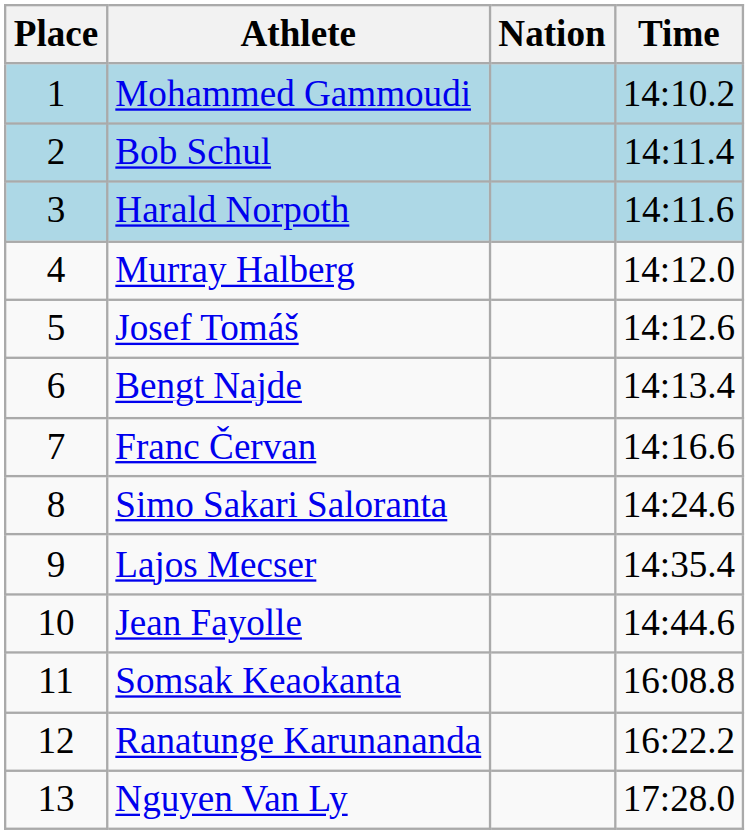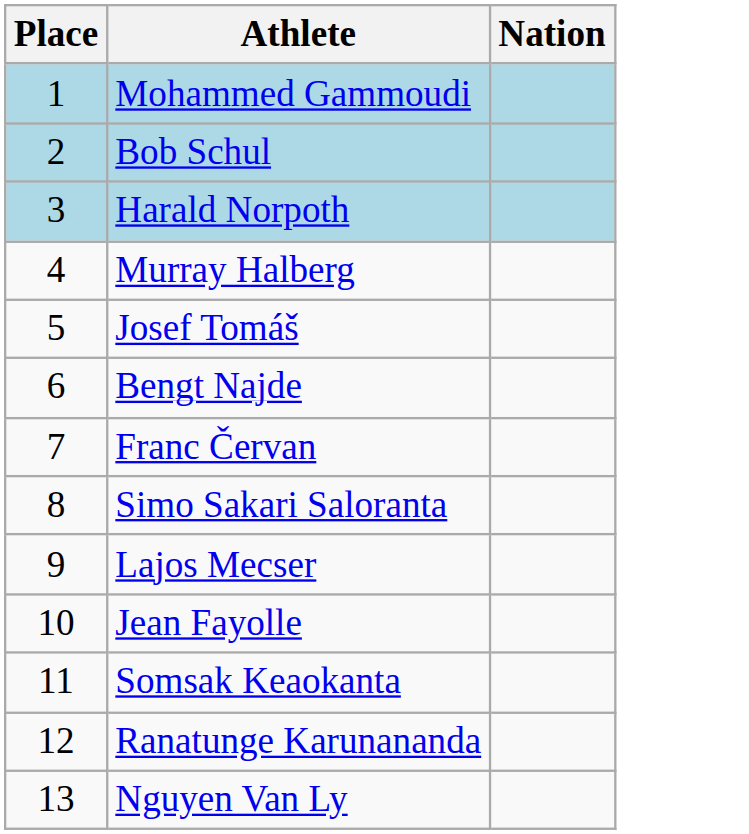 <table class=wikitable>
 <tr>
 <th>Place</th>
 <th>Athlete</th>
 <th>Nation</th>
-<th>Time</th>
 </tr>
 <tr align=center bgcolor=lightblue>
 <td>1</td>
 <td align=left><a href='#'>Mohammed Gammoudi</a></td>
 <td align=left></td>
-<td>14:10.2</td>
 </tr>
 <tr align=center bgcolor=lightblue>
 <td>2</td>
 <td align=left><a href='#'>Bob Schul</a></td>
 <td align=left></td>
-<td>14:11.4</td>
 </tr>
 <tr align=center bgcolor=lightblue>
 <td>3</td>
 <td align=left><a href='#'>Harald Norpoth</a></td>
 <td align=left></td>
-<td>14:11.6</td>
 </tr>
 <tr align=center>
 <td>4</td>
 <td align=left><a href='#'>Murray Halberg</a></td>
 <td align=left></td>
-<td>14:12.0</td>
 </tr>
 <tr align=center>
 <td>5</td>
 <td align=left><a href='#'>Josef Tomáš</a></td>
 <td align=left></td>
-<td>14:12.6</td>
 </tr>
 <tr align=center>
 <td>6</td>
 <td align=left><a href='#'>Bengt Najde</a></td>
 <td align=left></td>
-<td>14:13.4</td>
 </tr>
 <tr align=center>
 <td>7</td>
 <td align=left><a href='#'>Franc Červan</a></td>
 <td align=left></td>
-<td>14:16.6</td>
 </tr>
 <tr align=center>
 <td>8</td>
 <td align=left><a href='#'>Simo Sakari Saloranta</a></td>
 <td align=left></td>
-<td>14:24.6</td>
 </tr>
 <tr align=center>
 <td>9</td>
 <td align=left><a href='#'>Lajos Mecser</a></td>
 <td align=left></td>
-<td>14:35.4</td>
 </tr>
 <tr align=center>
 <td>10</td>
 <td align=left><a href='#'>Jean Fayolle</a></td>
 <td align=left></td>
-<td>14:44.6</td>
 </tr>
 <tr align=center>
 <td>11</td>
 <td align=left><a href='#'>Somsak Keaokanta</a></td>
 <td align=left></td>
-<td>16:08.8</td>
 </tr>
 <tr align=center>
 <td>12</td>
 <td align=left><a href='#'>Ranatunge Karunananda</a></td>
 <td align=left></td>
-<td>16:22.2</td>
 </tr>
 <tr align=center>
 <td>13</td>
 <td align=left><a href='#'>Nguyen Van Ly</a></td>
 <td align=left></td>
-<td>17:28.0</td>
 </tr>
 </table>
